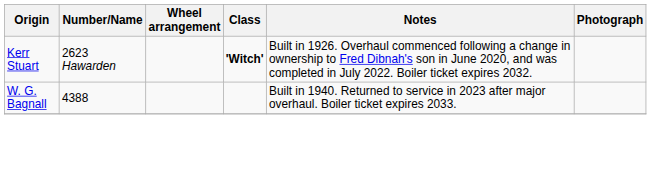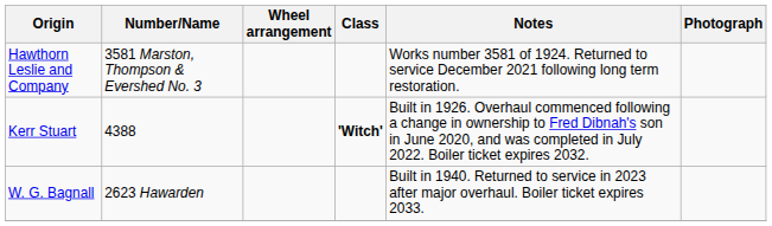 <table class="wikitable">
 <tr>
 <th>Origin</th>
 <th>Number/Name</th>
 <th>Wheel<br>arrangement</th>
 <th>Class</th>
 <th>Notes</th>
 <th>Photograph</th>
 </tr>
 <tr>
+<td><a href='#'>Hawthorn Leslie and Company</a></td>
+<td>3581 <em>Marston, Thompson & Evershed No. 3</em></td>
+<td></td>
+<td></td>
+<td>Works number 3581 of 1924. Returned to service December 2021 following long term restoration.</td>
+<td></td>
+</tr>
+<tr>
 <td><a href='#'>Kerr Stuart</a></td>
-<td>2623 <em>Hawarden</em></td>
+<td>4388</td>
 <td></td>
 <td><strong>'Witch'</strong></td>
 <td>Built in 1926. Overhaul commenced following a change in ownership to <a href='#'>Fred Dibnah's</a> son in June 2020, and was completed in July 2022. Boiler ticket expires 2032.</td>
 <td></td>
 </tr>
 <tr>
 <td><a href='#'>W. G. Bagnall</a></td>
-<td>4388</td>
+<td>2623 <em>Hawarden</em></td>
 <td></td>
 <td></td>
 <td>Built in 1940. Returned to service in 2023 after major overhaul. Boiler ticket expires 2033.</td>
 <td></td>
 </tr>
 <tr>
 </tr>
 </table>
